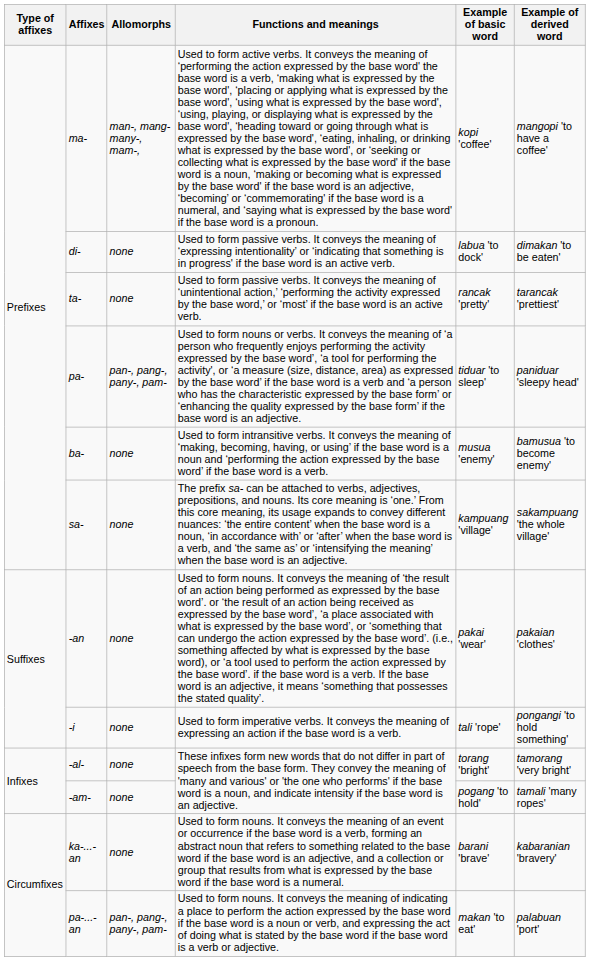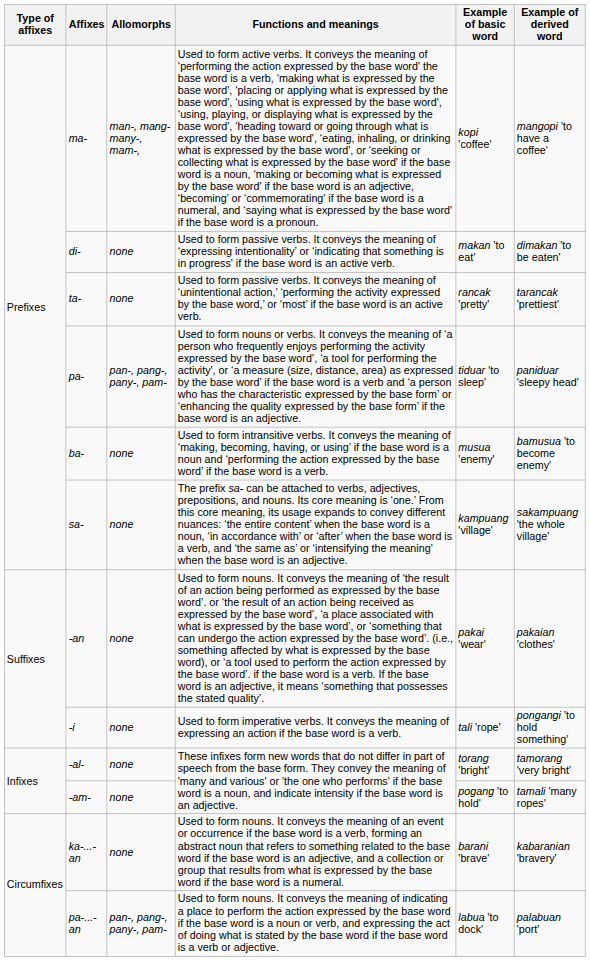 <table class="wikitable">
 <tr>
 <th>Type of affixes</th>
 <th>Affixes</th>
 <th>Allomorphs</th>
 <th>Functions and meanings</th>
 <th>Example of basic word</th>
 <th>Example of derived word</th>
 </tr>
 <tr>
 <td rowspan="6">Prefixes</td>
 <td><em>ma-</em></td>
 <td><em>man-, mang- many-, mam-,</em></td>
 <td>Used to form active verbs. It conveys the meaning of ‘performing the action expressed by the base word' the base word is a verb, ‘making what is expressed by the base word', ‘placing or applying what is expressed by the base word', ‘using what is expressed by the base word', ‘using, playing, or displaying what is expressed by the base word', ‘heading toward or going through what is expressed by the base word', ‘eating, inhaling, or drinking what is expressed by the base word', or ‘seeking or collecting what is expressed by the base word' if the base word is a noun, ‘making or becoming what is expressed by the base word' if the base word is an adjective,  ‘becoming’ or ‘commemorating' if the base word is a numeral, and ‘saying what is expressed by the base word' if the base word is a pronoun.</td>
 <td><em>kopi</em> 'coffee'</td>
 <td><em>mangopi</em> 'to have a coffee'</td>
 </tr>
 <tr>
 <td><em>di-</em></td>
 <td><em>none</em></td>
 <td>Used to form passive verbs. It conveys the meaning of ‘expressing intentionality’ or ‘indicating that something is in progress' if the base word is an active verb.</td>
-<td><em>labua</em> 'to dock'</td>
+<td><em>makan</em> 'to eat'</td>
 <td><em>dimakan</em> 'to be eaten'</td>
 </tr>
 <tr>
 <td><em>ta-</em></td>
 <td><em>none</em></td>
 <td>Used to form passive verbs. It conveys the meaning of ‘unintentional action,’ ‘performing the activity expressed by the base word,’ or ‘most’ if the base word is an active verb.</td>
 <td><em>rancak</em> 'pretty'</td>
 <td><em>tarancak</em> 'prettiest'</td>
 </tr>
 <tr>
 <td><em>pa-</em></td>
 <td><em>pan-, pang-, pany-, pam-</em></td>
 <td>Used to form nouns or verbs. It conveys the meaning of ‘a person who frequently enjoys performing the activity expressed by the base word’, ‘a tool for performing the activity', or ‘a measure (size, distance, area) as expressed by the base word’ if the base word is a verb and ‘a person who has the characteristic expressed by the base form’ or ‘enhancing the quality expressed by the base form’ if the base word is an adjective.</td>
 <td><em>tiduar</em> 'to sleep'</td>
 <td><em>paniduar</em> 'sleepy head'</td>
 </tr>
 <tr>
 <td><em>ba-</em></td>
 <td><em>none</em></td>
 <td>Used to form intransitive verbs. It conveys the meaning of ‘making, becoming, having, or using’ if the base word is a noun and ‘performing the action expressed by the base word’ if the base word is a verb.</td>
 <td><em>musua</em> 'enemy'</td>
 <td><em>bamusua</em> 'to become enemy'</td>
 </tr>
 <tr>
 <td><em>sa-</em></td>
 <td><em>none</em></td>
 <td>The prefix <em>sa-</em> can be attached to verbs, adjectives, prepositions, and nouns. Its core meaning is ‘one.’ From this core meaning, its usage expands to convey different nuances: ‘the entire content’ when the base word is a noun, ‘in accordance with’ or ‘after’ when the base word is a verb, and ‘the same as’ or ‘intensifying the meaning’ when the base word is an adjective.</td>
 <td><em>kampuang</em> 'village'</td>
 <td><em>sakampuang</em> 'the whole village'</td>
 </tr>
 <tr>
 <td rowspan="2">Suffixes</td>
 <td><em>-an</em></td>
 <td><em>none</em></td>
 <td>Used to form nouns. It conveys the meaning of ‘the result of an action being performed as expressed by the base word’. or ‘the result of an action being received as expressed by the base word’, ‘a place associated with what is expressed by the base word’, or ‘something that can undergo the action expressed by the base word’. (i.e., something affected by what is expressed by the base word), or ‘a tool used to perform the action expressed by the base word’. if the base word is a verb. If the base word is an adjective, it means ‘something that possesses the stated quality’.</td>
 <td><em>pakai</em> 'wear'</td>
 <td><em>pakaian</em> 'clothes'</td>
 </tr>
 <tr>
 <td><em>-i</em></td>
 <td><em>none</em></td>
 <td>Used to form imperative verbs. It conveys the meaning of expressing an action if the base word is a verb.</td>
 <td><em>tali</em> 'rope'</td>
 <td><em>pongangi</em> 'to hold something'</td>
 </tr>
 <tr>
 <td rowspan="2">Infixes</td>
 <td><em>-al-</em></td>
 <td><em>none</em></td>
 <td rowspan="2">These infixes form new words that do not differ in part of speech from the base form. They convey the meaning of 'many and various' or 'the one who performs' if the base word is a noun, and indicate intensity if the base word is an adjective.</td>
 <td><em>torang</em> 'bright'</td>
 <td><em>tamorang</em> 'very bright'</td>
 </tr>
 <tr>
 <td><em>-am-</em></td>
 <td><em>none</em></td>
 <td><em>pogang</em> 'to hold'</td>
 <td><em>tamali</em> 'many ropes'</td>
 </tr>
 <tr>
 <td rowspan="2">Circumfixes</td>
 <td><em>ka-...-an</em></td>
 <td><em>none</em></td>
 <td>Used to form nouns. It conveys the meaning of an event or occurrence if the base word is a verb, forming an abstract noun that refers to something related to the base word if the base word is an adjective, and a collection or group that results from what is expressed by the base word if the base word is a numeral.</td>
 <td><em>barani</em> 'brave'</td>
 <td><em>kabaranian</em> 'bravery'</td>
 </tr>
 <tr>
 <td><em>pa-...-an</em></td>
 <td><em>pan-, pang-, pany-, pam-</em></td>
 <td>Used to form nouns. It conveys the meaning of indicating a place to perform the action expressed by the base word if the base word is a noun or verb, and expressing the act of doing what is stated by the base word if the base word is a verb or adjective.</td>
-<td><em>makan</em> 'to eat'</td>
+<td><em>labua</em> 'to dock'</td>
 <td><em>palabuan</em> 'port'</td>
 </tr>
 </table>
